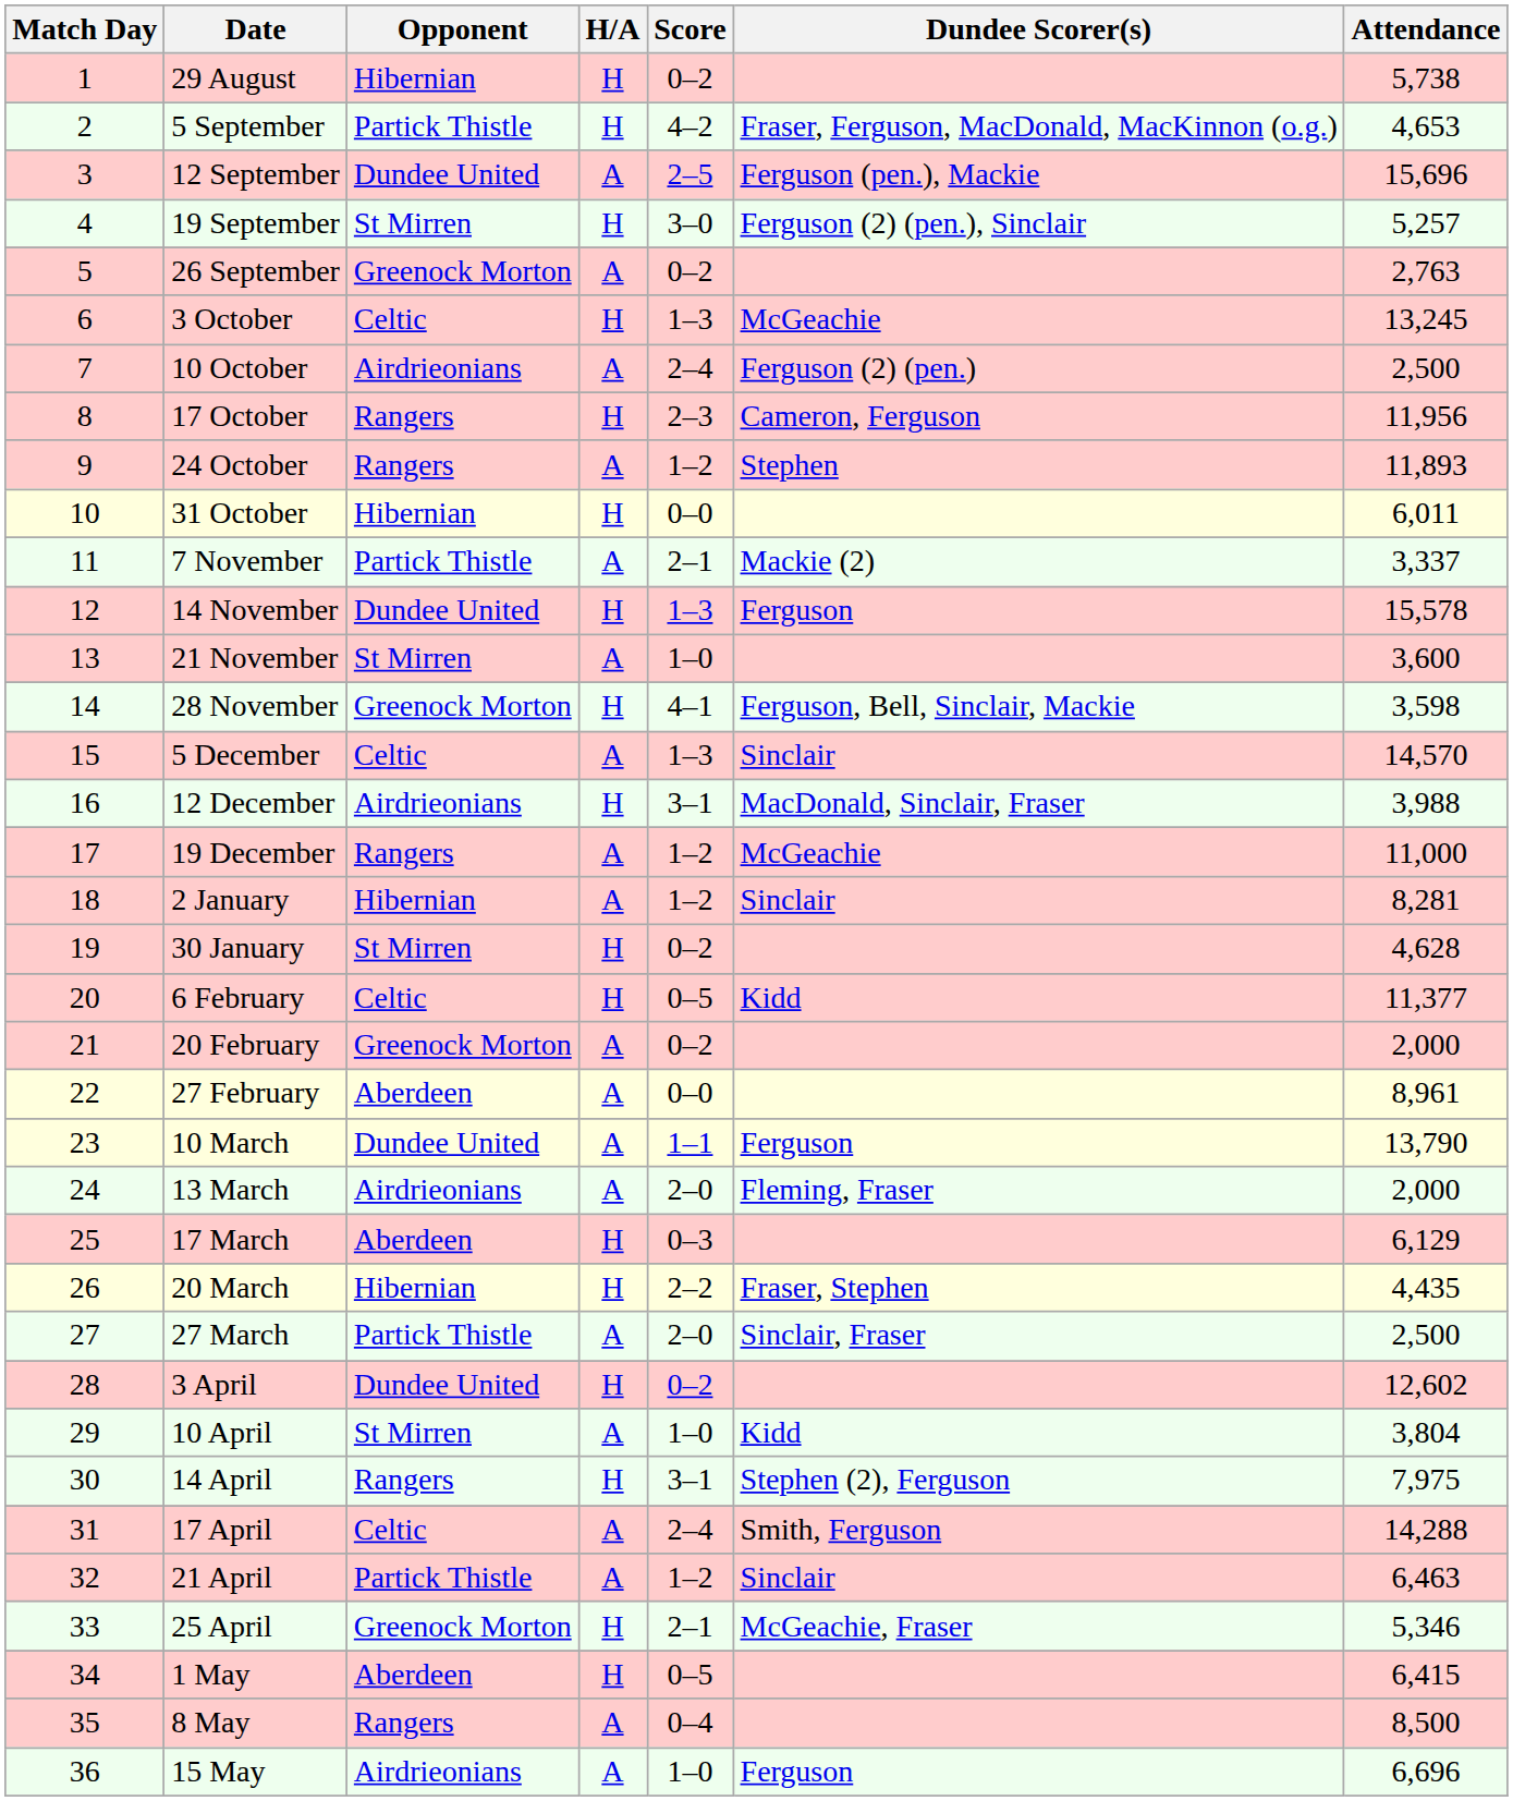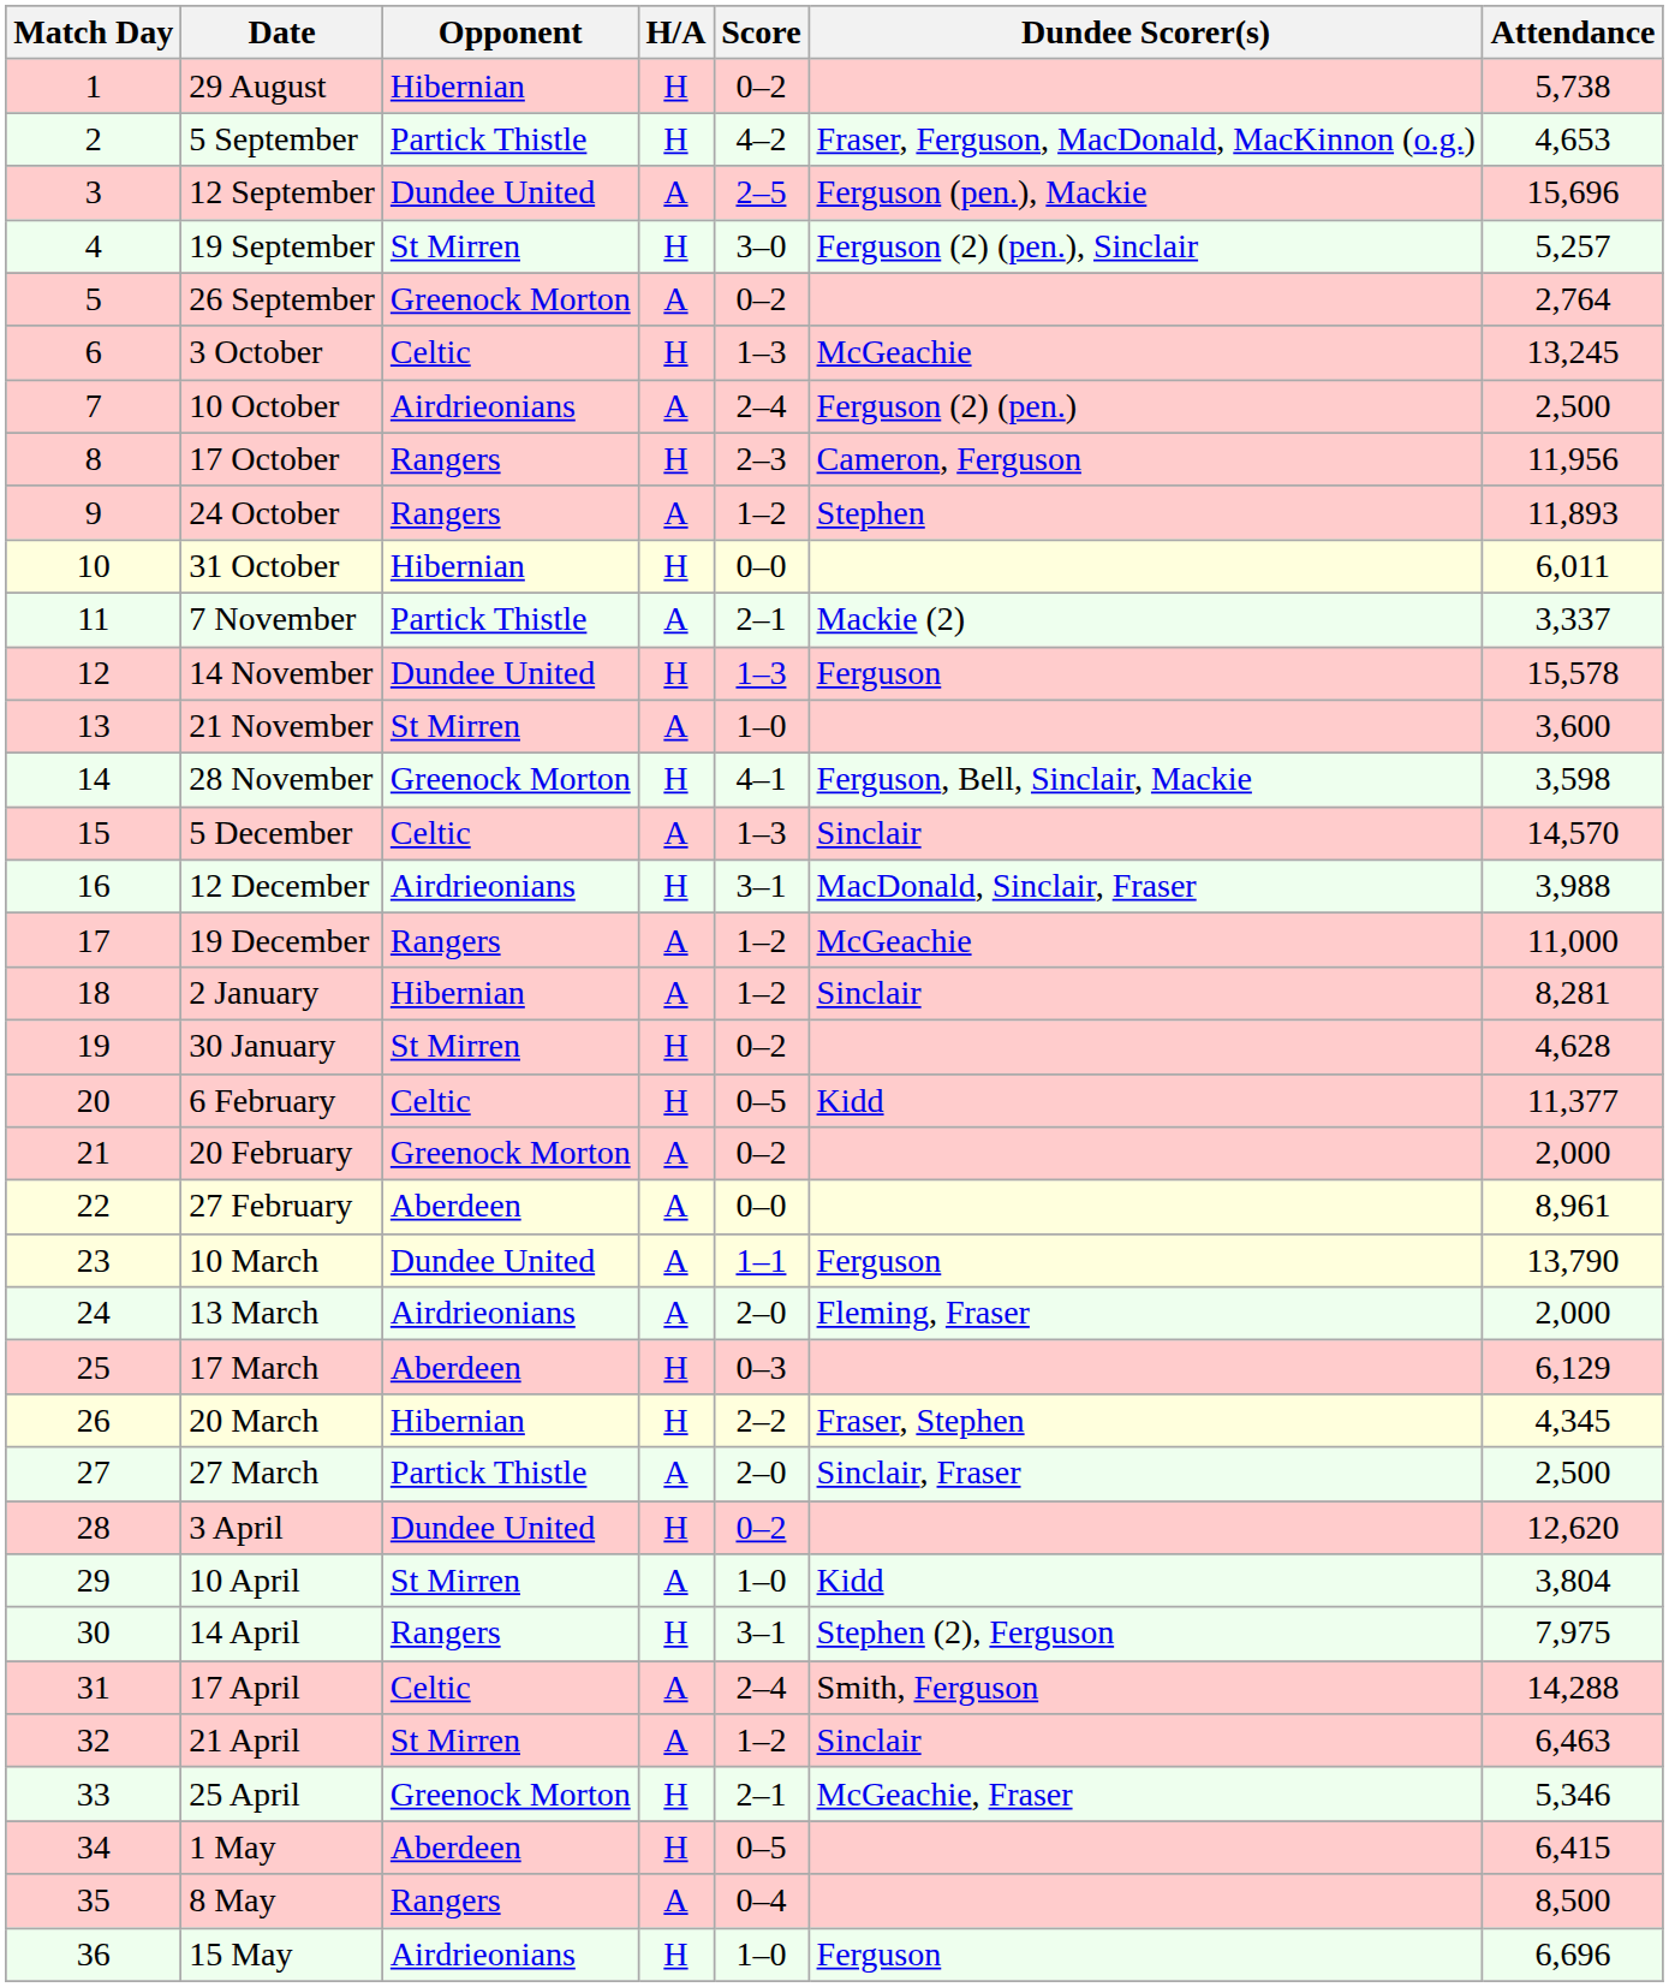 <table class="wikitable" style="text-align:center">
 <tr>
 <th>Match Day</th>
 <th>Date</th>
 <th>Opponent</th>
 <th>H/A</th>
 <th>Score</th>
 <th>Dundee Scorer(s)</th>
 <th>Attendance</th>
 </tr>
 <tr bgcolor="#FFCCCC">
 <td>1</td>
 <td align="left">29 August</td>
 <td align="left"><a href='#'>Hibernian</a></td>
 <td><a href='#'>H</a></td>
 <td>0–2</td>
 <td align="left"></td>
 <td>5,738</td>
 </tr>
 <tr bgcolor="#EEFFEE">
 <td>2</td>
 <td align="left">5 September</td>
 <td align="left"><a href='#'>Partick Thistle</a></td>
 <td><a href='#'>H</a></td>
 <td>4–2</td>
 <td align="left"><a href='#'>Fraser</a>, <a href='#'>Ferguson</a>, <a href='#'>MacDonald</a>, <a href='#'>MacKinnon</a> (<a href='#'>o.g.</a>)</td>
 <td>4,653</td>
 </tr>
 <tr bgcolor="#FFCCCC">
 <td>3</td>
 <td align="left">12 September</td>
 <td align="left"><a href='#'>Dundee United</a></td>
 <td><a href='#'>A</a></td>
 <td><a href='#'>2–5</a></td>
 <td align="left"><a href='#'>Ferguson</a> (<a href='#'>pen.</a>), <a href='#'>Mackie</a></td>
 <td>15,696</td>
 </tr>
 <tr bgcolor="#EEFFEE">
 <td>4</td>
 <td align="left">19 September</td>
 <td align="left"><a href='#'>St Mirren</a></td>
 <td><a href='#'>H</a></td>
 <td>3–0</td>
 <td align="left"><a href='#'>Ferguson</a> (2) (<a href='#'>pen.</a>), <a href='#'>Sinclair</a></td>
 <td>5,257</td>
 </tr>
 <tr bgcolor="#FFCCCC">
 <td>5</td>
 <td align="left">26 September</td>
 <td align="left"><a href='#'>Greenock Morton</a></td>
 <td><a href='#'>A</a></td>
 <td>0–2</td>
 <td align="left"></td>
-<td>2,763</td>
+<td>2,764</td>
 </tr>
 <tr bgcolor="#FFCCCC">
 <td>6</td>
 <td align="left">3 October</td>
 <td align="left"><a href='#'>Celtic</a></td>
 <td><a href='#'>H</a></td>
 <td>1–3</td>
 <td align="left"><a href='#'>McGeachie</a></td>
 <td>13,245</td>
 </tr>
 <tr bgcolor="#FFCCCC">
 <td>7</td>
 <td align="left">10 October</td>
 <td align="left"><a href='#'>Airdrieonians</a></td>
 <td><a href='#'>A</a></td>
 <td>2–4</td>
 <td align="left"><a href='#'>Ferguson</a> (2) (<a href='#'>pen.</a>)</td>
 <td>2,500</td>
 </tr>
 <tr bgcolor="#FFCCCC">
 <td>8</td>
 <td align="left">17 October</td>
 <td align="left"><a href='#'>Rangers</a></td>
 <td><a href='#'>H</a></td>
 <td>2–3</td>
 <td align="left"><a href='#'>Cameron</a>, <a href='#'>Ferguson</a></td>
 <td>11,956</td>
 </tr>
 <tr bgcolor="#FFCCCC">
 <td>9</td>
 <td align="left">24 October</td>
 <td align="left"><a href='#'>Rangers</a></td>
 <td><a href='#'>A</a></td>
 <td>1–2</td>
 <td align="left"><a href='#'>Stephen</a></td>
 <td>11,893</td>
 </tr>
 <tr bgcolor="#FFFFDD">
 <td>10</td>
 <td align="left">31 October</td>
 <td align="left"><a href='#'>Hibernian</a></td>
 <td><a href='#'>H</a></td>
 <td>0–0</td>
 <td align="left"></td>
 <td>6,011</td>
 </tr>
 <tr bgcolor="#EEFFEE">
 <td>11</td>
 <td align="left">7 November</td>
 <td align="left"><a href='#'>Partick Thistle</a></td>
 <td><a href='#'>A</a></td>
 <td>2–1</td>
 <td align="left"><a href='#'>Mackie</a> (2)</td>
 <td>3,337</td>
 </tr>
 <tr bgcolor="#FFCCCC">
 <td>12</td>
 <td align="left">14 November</td>
 <td align="left"><a href='#'>Dundee United</a></td>
 <td><a href='#'>H</a></td>
 <td><a href='#'>1–3</a></td>
 <td align="left"><a href='#'>Ferguson</a></td>
 <td>15,578</td>
 </tr>
 <tr bgcolor="#FFCCCC">
 <td>13</td>
 <td align="left">21 November</td>
 <td align="left"><a href='#'>St Mirren</a></td>
 <td><a href='#'>A</a></td>
 <td>1–0</td>
 <td align="left"></td>
 <td>3,600</td>
 </tr>
 <tr bgcolor="#EEFFEE">
 <td>14</td>
 <td align="left">28 November</td>
 <td align="left"><a href='#'>Greenock Morton</a></td>
 <td><a href='#'>H</a></td>
 <td>4–1</td>
 <td align="left"><a href='#'>Ferguson</a>, Bell, <a href='#'>Sinclair</a>, <a href='#'>Mackie</a></td>
 <td>3,598</td>
 </tr>
 <tr bgcolor="#FFCCCC">
 <td>15</td>
 <td align="left">5 December</td>
 <td align="left"><a href='#'>Celtic</a></td>
 <td><a href='#'>A</a></td>
 <td>1–3</td>
 <td align="left"><a href='#'>Sinclair</a></td>
 <td>14,570</td>
 </tr>
 <tr bgcolor="#EEFFEE">
 <td>16</td>
 <td align="left">12 December</td>
 <td align="left"><a href='#'>Airdrieonians</a></td>
 <td><a href='#'>H</a></td>
 <td>3–1</td>
 <td align="left"><a href='#'>MacDonald</a>, <a href='#'>Sinclair</a>, <a href='#'>Fraser</a></td>
 <td>3,988</td>
 </tr>
 <tr bgcolor="#FFCCCC">
 <td>17</td>
 <td align="left">19 December</td>
 <td align="left"><a href='#'>Rangers</a></td>
 <td><a href='#'>A</a></td>
 <td>1–2</td>
 <td align="left"><a href='#'>McGeachie</a></td>
 <td>11,000</td>
 </tr>
 <tr bgcolor="#FFCCCC">
 <td>18</td>
 <td align="left">2 January</td>
 <td align="left"><a href='#'>Hibernian</a></td>
 <td><a href='#'>A</a></td>
 <td>1–2</td>
 <td align="left"><a href='#'>Sinclair</a></td>
 <td>8,281</td>
 </tr>
 <tr bgcolor="#FFCCCC">
 <td>19</td>
 <td align="left">30 January</td>
 <td align="left"><a href='#'>St Mirren</a></td>
 <td><a href='#'>H</a></td>
 <td>0–2</td>
 <td align="left"></td>
 <td>4,628</td>
 </tr>
 <tr bgcolor="#FFCCCC">
 <td>20</td>
 <td align="left">6 February</td>
 <td align="left"><a href='#'>Celtic</a></td>
 <td><a href='#'>H</a></td>
 <td>0–5</td>
 <td align="left"><a href='#'>Kidd</a></td>
 <td>11,377</td>
 </tr>
 <tr bgcolor="#FFCCCC">
 <td>21</td>
 <td align="left">20 February</td>
 <td align="left"><a href='#'>Greenock Morton</a></td>
 <td><a href='#'>A</a></td>
 <td>0–2</td>
 <td align="left"></td>
 <td>2,000</td>
 </tr>
 <tr bgcolor="#FFFFDD">
 <td>22</td>
 <td align="left">27 February</td>
 <td align="left"><a href='#'>Aberdeen</a></td>
 <td><a href='#'>A</a></td>
 <td>0–0</td>
 <td align="left"></td>
 <td>8,961</td>
 </tr>
 <tr bgcolor="#FFFFDD">
 <td>23</td>
 <td align="left">10 March</td>
 <td align="left"><a href='#'>Dundee United</a></td>
 <td><a href='#'>A</a></td>
 <td><a href='#'>1–1</a></td>
 <td align="left"><a href='#'>Ferguson</a></td>
 <td>13,790</td>
 </tr>
 <tr bgcolor="#EEFFEE">
 <td>24</td>
 <td align="left">13 March</td>
 <td align="left"><a href='#'>Airdrieonians</a></td>
 <td><a href='#'>A</a></td>
 <td>2–0</td>
 <td align="left"><a href='#'>Fleming</a>, <a href='#'>Fraser</a></td>
 <td>2,000</td>
 </tr>
 <tr bgcolor="#FFCCCC">
 <td>25</td>
 <td align="left">17 March</td>
 <td align="left"><a href='#'>Aberdeen</a></td>
 <td><a href='#'>H</a></td>
 <td>0–3</td>
 <td align="left"></td>
 <td>6,129</td>
 </tr>
 <tr bgcolor="#FFFFDD">
 <td>26</td>
 <td align="left">20 March</td>
 <td align="left"><a href='#'>Hibernian</a></td>
 <td><a href='#'>H</a></td>
 <td>2–2</td>
 <td align="left"><a href='#'>Fraser</a>, <a href='#'>Stephen</a></td>
-<td>4,435</td>
+<td>4,345</td>
 </tr>
 <tr bgcolor="#EEFFEE">
 <td>27</td>
 <td align="left">27 March</td>
 <td align="left"><a href='#'>Partick Thistle</a></td>
 <td><a href='#'>A</a></td>
 <td>2–0</td>
 <td align="left"><a href='#'>Sinclair</a>, <a href='#'>Fraser</a></td>
 <td>2,500</td>
 </tr>
 <tr bgcolor="#FFCCCC">
 <td>28</td>
 <td align="left">3 April</td>
 <td align="left"><a href='#'>Dundee United</a></td>
 <td><a href='#'>H</a></td>
 <td><a href='#'>0–2</a></td>
 <td align="left"></td>
-<td>12,602</td>
+<td>12,620</td>
 </tr>
 <tr bgcolor="#EEFFEE">
 <td>29</td>
 <td align="left">10 April</td>
 <td align="left"><a href='#'>St Mirren</a></td>
 <td><a href='#'>A</a></td>
 <td>1–0</td>
 <td align="left"><a href='#'>Kidd</a></td>
 <td>3,804</td>
 </tr>
 <tr bgcolor="#EEFFEE">
 <td>30</td>
 <td align="left">14 April</td>
 <td align="left"><a href='#'>Rangers</a></td>
 <td><a href='#'>H</a></td>
 <td>3–1</td>
 <td align="left"><a href='#'>Stephen</a> (2), <a href='#'>Ferguson</a></td>
 <td>7,975</td>
 </tr>
 <tr bgcolor="#FFCCCC">
 <td>31</td>
 <td align="left">17 April</td>
 <td align="left"><a href='#'>Celtic</a></td>
 <td><a href='#'>A</a></td>
 <td>2–4</td>
 <td align="left">Smith, <a href='#'>Ferguson</a></td>
 <td>14,288</td>
 </tr>
 <tr bgcolor="#FFCCCC">
 <td>32</td>
 <td align="left">21 April</td>
-<td align="left"><a href='#'>Partick Thistle</a></td>
+<td align="left"><a href='#'>St Mirren</a></td>
 <td><a href='#'>A</a></td>
 <td>1–2</td>
 <td align="left"><a href='#'>Sinclair</a></td>
 <td>6,463</td>
 </tr>
 <tr bgcolor="#EEFFEE">
 <td>33</td>
 <td align="left">25 April</td>
 <td align="left"><a href='#'>Greenock Morton</a></td>
 <td><a href='#'>H</a></td>
 <td>2–1</td>
 <td align="left"><a href='#'>McGeachie</a>, <a href='#'>Fraser</a></td>
 <td>5,346</td>
 </tr>
 <tr bgcolor="#FFCCCC">
 <td>34</td>
 <td align="left">1 May</td>
 <td align="left"><a href='#'>Aberdeen</a></td>
 <td><a href='#'>H</a></td>
 <td>0–5</td>
 <td align="left"></td>
 <td>6,415</td>
 </tr>
 <tr bgcolor="#FFCCCC">
 <td>35</td>
 <td align="left">8 May</td>
 <td align="left"><a href='#'>Rangers</a></td>
 <td><a href='#'>A</a></td>
 <td>0–4</td>
 <td align="left"></td>
 <td>8,500</td>
 </tr>
 <tr bgcolor="#EEFFEE">
 <td>36</td>
 <td align="left">15 May</td>
 <td align="left"><a href='#'>Airdrieonians</a></td>
-<td><a href='#'>A</a></td>
+<td><a href='#'>H</a></td>
 <td>1–0</td>
 <td align="left"><a href='#'>Ferguson</a></td>
 <td>6,696</td>
 </tr>
 </table>
